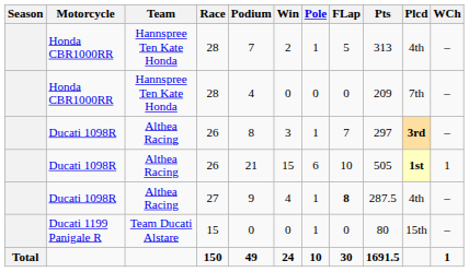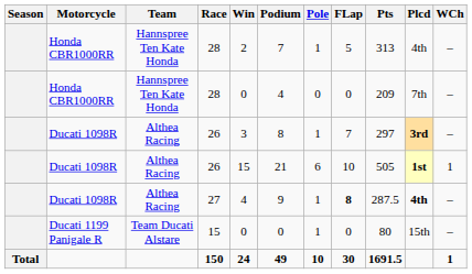 <table class="wikitable" style="text-align:center">
 <tr>
 <th>Season</th>
 <th>Motorcycle</th>
 <th>Team</th>
 <th>Race</th>
+<th>Win</th>
 <th>Podium</th>
-<th>Win</th>
 <th><a href='#'>Pole</a></th>
 <th>FLap</th>
 <th>Pts</th>
 <th>Plcd</th>
 <th>WCh</th>
 </tr>
 <tr>
 <th></th>
 <td align="left"><a href='#'>Honda CBR1000RR</a></td>
 <td><a href='#'>Hannspree Ten Kate Honda</a></td>
 <td>28</td>
+<td>2</td>
 <td>7</td>
-<td>2</td>
 <td>1</td>
 <td>5</td>
 <td>313</td>
 <td>4th</td>
 <td>–</td>
 </tr>
 <tr>
 <th></th>
 <td align="left"><a href='#'>Honda CBR1000RR</a></td>
 <td><a href='#'>Hannspree Ten Kate Honda</a></td>
 <td>28</td>
+<td>0</td>
 <td>4</td>
-<td>0</td>
 <td>0</td>
 <td>0</td>
 <td>209</td>
 <td>7th</td>
 <td>–</td>
 </tr>
 <tr>
 <th></th>
 <td align="left"><a href='#'>Ducati 1098R</a></td>
 <td><a href='#'>Althea Racing</a></td>
 <td>26</td>
+<td>3</td>
 <td>8</td>
-<td>3</td>
 <td>1</td>
 <td>7</td>
 <td>297</td>
 <td style="background:#ffdf9f;"><strong>3rd</strong></td>
 <td>–</td>
 </tr>
 <tr>
 <th></th>
 <td align="left"><a href='#'>Ducati 1098R</a></td>
 <td><a href='#'>Althea Racing</a></td>
 <td>26</td>
+<td>15</td>
 <td>21</td>
-<td>15</td>
 <td>6</td>
 <td>10</td>
 <td>505</td>
 <td style="background:#ffffbf;"><strong>1st</strong></td>
 <td>1</td>
 </tr>
 <tr>
 <th></th>
 <td align="left"><a href='#'>Ducati 1098R</a></td>
 <td><a href='#'>Althea Racing</a></td>
 <td>27</td>
+<td>4</td>
 <td>9</td>
-<td>4</td>
 <td>1</td>
 <td><strong>8</strong></td>
 <td>287.5</td>
-<td>4th</td>
+<td><strong>4th</strong></td>
 <td>–</td>
 </tr>
 <tr>
 <th></th>
 <td align="left"><a href='#'>Ducati 1199 Panigale R</a></td>
 <td><a href='#'>Team Ducati Alstare</a></td>
 <td>15</td>
 <td>0</td>
 <td>0</td>
 <td>1</td>
 <td>0</td>
 <td>80</td>
 <td>15th</td>
 <td>–</td>
 </tr>
 <tr>
 <th>Total</th>
 <td></td>
 <td></td>
 <td><strong>150</strong></td>
+<td><strong>24</strong></td>
 <td><strong>49</strong></td>
-<td><strong>24</strong></td>
 <td><strong>10</strong></td>
 <td><strong>30</strong></td>
 <td><strong>1691.5</strong></td>
 <td></td>
 <td><strong>1</strong></td>
 </tr>
 </table>
